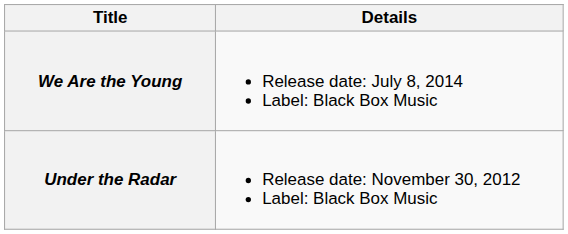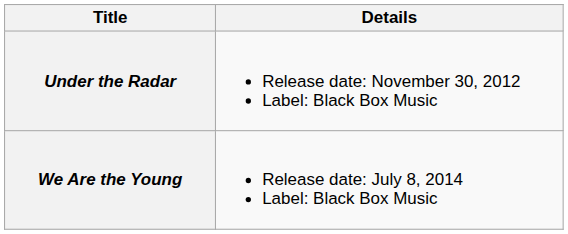 <table class="wikitable plainrowheaders">
 <tr>
 <th style="width:12em;">Title</th>
 <th style="width:20em;">Details</th>
 </tr>
 <tr>
+<th scope="row"><em>Under the Radar</em></th>
+<td><br><ul><li>Release date: November 30, 2012</li><li>Label: Black Box Music</li></ul></td>
+</tr>
+<tr>
 <th scope="row"><em>We Are the Young</em></th>
 <td><br><ul><li>Release date: July 8, 2014</li><li>Label: Black Box Music</li></ul></td>
 </tr>
-<tr>
-<th scope="row"><em>Under the Radar</em></th>
-<td><br><ul><li>Release date: November 30, 2012</li><li>Label: Black Box Music</li></ul></td>
-</tr>
 </table>
